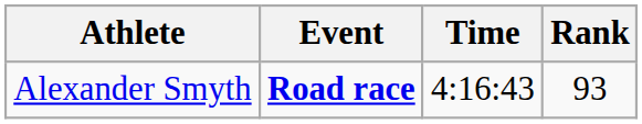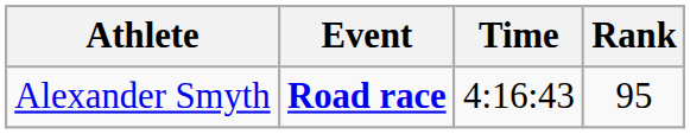 <table class="wikitable" style="text-align:center; font-size:90%">
 <tr>
 <th>Athlete</th>
 <th>Event</th>
 <th>Time</th>
 <th>Rank</th>
 </tr>
 <tr>
 <td align=left><a href='#'>Alexander Smyth</a></td>
 <td align=left><strong><a href='#'>Road race</a></strong></td>
 <td>4:16:43</td>
-<td>93</td>
+<td>95</td>
 </tr>
 </table>
